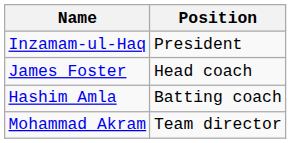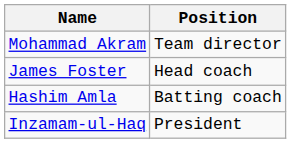 <table class="wikitable">
 <tr>
 <th>Name</th>
 <th>Position</th>
 </tr>
 <tr>
-<td><a href='#'>Inzamam-ul-Haq</a></td>
-<td>President</td>
+<td><a href='#'>Mohammad Akram</a></td>
+<td>Team director</td>
 </tr>
 <tr>
 <td><a href='#'>James Foster</a></td>
 <td>Head coach</td>
 </tr>
 <tr>
 <td><a href='#'>Hashim Amla</a></td>
 <td>Batting coach</td>
 </tr>
 <tr>
-<td><a href='#'>Mohammad Akram</a></td>
-<td>Team director</td>
+<td><a href='#'>Inzamam-ul-Haq</a></td>
+<td>President</td>
 </tr>
 </table>
